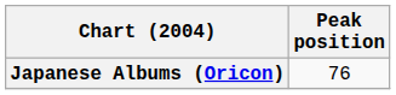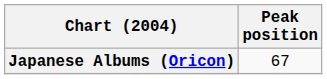 <table class="wikitable plainrowheaders">
 <tr>
 <th>Chart (2004)</th>
 <th>Peak<br>position</th>
 </tr>
 <tr>
 <th scope="row">Japanese Albums (<a href='#'>Oricon</a>)</th>
-<td style="text-align:center;">76</td>
+<td style="text-align:center;">67</td>
 </tr>
 <tr>
 </tr>
 </table>
